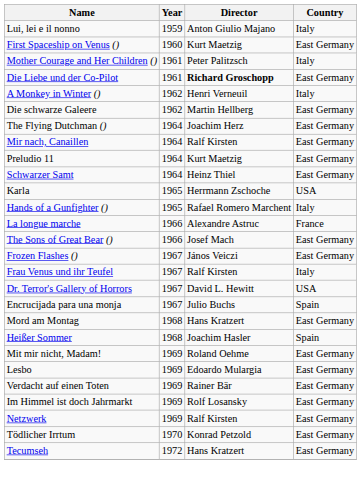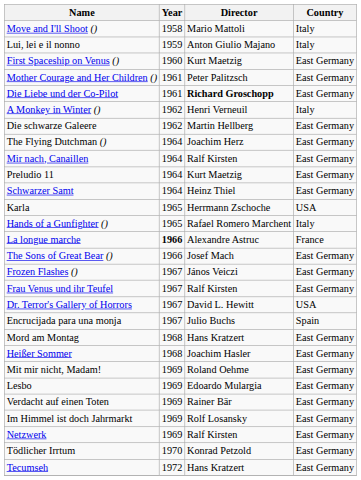 <table class="wikitable sortable">
 <tr>
 <th>Name</th>
 <th>Year</th>
 <th>Director</th>
 <th>Country</th>
+</tr>
+<tr>
+<td><a href='#'>Move and I'll Shoot</a> <em>()</em></td>
+<td>1958</td>
+<td>Mario Mattoli</td>
+<td>Italy</td>
 </tr>
 <tr>
 <td>Lui, lei e il nonno</td>
 <td>1959</td>
 <td>Anton Giulio Majano</td>
 <td>Italy</td>
 </tr>
 <tr>
 <td><a href='#'>First Spaceship on Venus</a> <em>()</em></td>
 <td>1960</td>
 <td>Kurt Maetzig</td>
 <td>East Germany</td>
 </tr>
 <tr>
 <td><a href='#'>Mother Courage and Her Children</a> <em>()</em></td>
 <td>1961</td>
 <td>Peter Palitzsch</td>
-<td>Italy</td>
+<td>East Germany</td>
 </tr>
 <tr>
 <td><a href='#'>Die Liebe und der Co-Pilot</a></td>
 <td>1961</td>
 <td><strong>Richard Groschopp</strong></td>
 <td>East Germany</td>
 </tr>
 <tr>
 <td><a href='#'>A Monkey in Winter</a> <em>()</em></td>
 <td>1962</td>
 <td>Henri Verneuil</td>
 <td>Italy</td>
 </tr>
 <tr>
 <td>Die schwarze Galeere</td>
 <td>1962</td>
 <td>Martin Hellberg</td>
 <td>East Germany</td>
 </tr>
 <tr>
 <td>The Flying Dutchman <em>()</em></td>
 <td>1964</td>
 <td>Joachim Herz</td>
 <td>East Germany</td>
 </tr>
 <tr>
 <td><a href='#'>Mir nach, Canaillen</a></td>
 <td>1964</td>
 <td>Ralf Kirsten</td>
 <td>East Germany</td>
 </tr>
 <tr>
 <td>Preludio 11</td>
 <td>1964</td>
 <td>Kurt Maetzig</td>
 <td>East Germany</td>
 </tr>
 <tr>
 <td><a href='#'>Schwarzer Samt</a></td>
 <td>1964</td>
 <td>Heinz Thiel</td>
 <td>East Germany</td>
 </tr>
 <tr>
 <td>Karla</td>
 <td>1965</td>
 <td>Herrmann Zschoche</td>
 <td>USA</td>
 </tr>
 <tr>
 <td><a href='#'>Hands of a Gunfighter</a> <em>()</em></td>
 <td>1965</td>
 <td>Rafael Romero Marchent</td>
 <td>Italy</td>
 </tr>
 <tr>
 <td><a href='#'>La longue marche</a></td>
-<td>1966</td>
+<td><strong>1966</strong></td>
 <td>Alexandre Astruc</td>
 <td>France</td>
 </tr>
 <tr>
 <td><a href='#'>The Sons of Great Bear</a> <em>()</em></td>
 <td>1966</td>
 <td>Josef Mach</td>
 <td>East Germany</td>
 </tr>
 <tr>
 <td><a href='#'>Frozen Flashes</a> <em>()</em></td>
 <td>1967</td>
 <td>János Veiczi</td>
 <td>East Germany</td>
 </tr>
 <tr>
 <td><a href='#'>Frau Venus und ihr Teufel</a></td>
 <td>1967</td>
 <td>Ralf Kirsten</td>
-<td>Italy</td>
+<td>East Germany</td>
 </tr>
 <tr>
 <td><a href='#'>Dr. Terror's Gallery of Horrors</a></td>
 <td>1967</td>
 <td>David L. Hewitt</td>
 <td>USA</td>
 </tr>
 <tr>
 <td>Encrucijada para una monja</td>
 <td>1967</td>
 <td>Julio Buchs</td>
 <td>Spain</td>
 </tr>
 <tr>
 <td>Mord am Montag</td>
 <td>1968</td>
 <td>Hans Kratzert</td>
 <td>East Germany</td>
 </tr>
 <tr>
 <td><a href='#'>Heißer Sommer</a></td>
 <td>1968</td>
 <td>Joachim Hasler</td>
-<td>Spain</td>
+<td>East Germany</td>
 </tr>
 <tr>
 <td>Mit mir nicht, Madam!</td>
 <td>1969</td>
 <td>Roland Oehme</td>
 <td>East Germany</td>
 </tr>
 <tr>
 <td>Lesbo</td>
 <td>1969</td>
 <td>Edoardo Mulargia</td>
 <td>East Germany</td>
 </tr>
 <tr>
 <td>Verdacht auf einen Toten</td>
 <td>1969</td>
 <td>Rainer Bär</td>
 <td>East Germany</td>
 </tr>
 <tr>
 <td>Im Himmel ist doch Jahrmarkt</td>
 <td>1969</td>
 <td>Rolf Losansky</td>
 <td>East Germany</td>
 </tr>
 <tr>
 <td><a href='#'>Netzwerk</a></td>
 <td>1969</td>
 <td>Ralf Kirsten</td>
 <td>East Germany</td>
 </tr>
 <tr>
 <td>Tödlicher Irrtum</td>
 <td>1970</td>
 <td>Konrad Petzold</td>
 <td>East Germany</td>
 </tr>
 <tr>
 <td><a href='#'>Tecumseh</a></td>
 <td>1972</td>
 <td>Hans Kratzert</td>
 <td>East Germany</td>
 </tr>
 <tr>
 </tr>
 </table>
